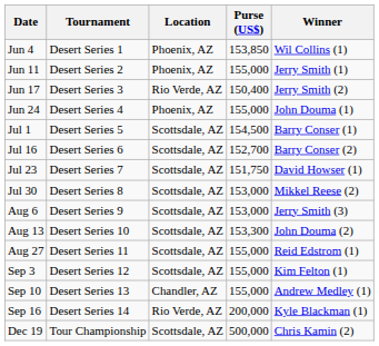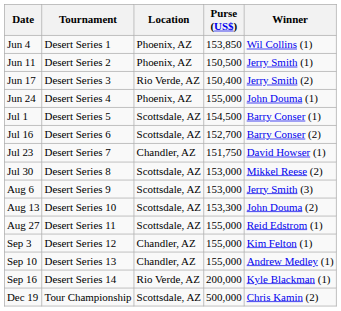 <table class="wikitable" style="font-size:95%">
 <tr>
 <th>Date</th>
 <th>Tournament</th>
 <th>Location</th>
 <th>Purse<br>(<a href='#'>US$</a>)</th>
 <th>Winner</th>
 </tr>
 <tr>
 <td>Jun 4</td>
 <td>Desert Series 1</td>
 <td>Phoenix, AZ</td>
 <td align=right>153,850</td>
 <td> <a href='#'>Wil Collins</a> (1)</td>
 </tr>
 <tr>
 <td>Jun 11</td>
 <td>Desert Series 2</td>
 <td>Phoenix, AZ</td>
-<td align=right>155,000</td>
+<td align=right>150,500</td>
 <td> <a href='#'>Jerry Smith</a> (1)</td>
 </tr>
 <tr>
 <td>Jun 17</td>
 <td>Desert Series 3</td>
 <td>Rio Verde, AZ</td>
 <td align=right>150,400</td>
 <td> <a href='#'>Jerry Smith</a> (2)</td>
 </tr>
 <tr>
 <td>Jun 24</td>
 <td>Desert Series 4</td>
 <td>Phoenix, AZ</td>
 <td align=right>155,000</td>
 <td> <a href='#'>John Douma</a> (1)</td>
 </tr>
 <tr>
 <td>Jul 1</td>
 <td>Desert Series 5</td>
 <td>Scottsdale, AZ</td>
 <td align=right>154,500</td>
 <td> <a href='#'>Barry Conser</a> (1)</td>
 </tr>
 <tr>
 <td>Jul 16</td>
 <td>Desert Series 6</td>
 <td>Scottsdale, AZ</td>
 <td align=right>152,700</td>
 <td> <a href='#'>Barry Conser</a> (2)</td>
 </tr>
 <tr>
 <td>Jul 23</td>
 <td>Desert Series 7</td>
-<td>Scottsdale, AZ</td>
+<td>Chandler, AZ</td>
 <td align=right>151,750</td>
 <td> <a href='#'>David Howser</a> (1)</td>
 </tr>
 <tr>
 <td>Jul 30</td>
 <td>Desert Series 8</td>
 <td>Scottsdale, AZ</td>
 <td align=right>153,000</td>
 <td> <a href='#'>Mikkel Reese</a> (2)</td>
 </tr>
 <tr>
 <td>Aug 6</td>
 <td>Desert Series 9</td>
 <td>Scottsdale, AZ</td>
 <td align=right>153,000</td>
 <td> <a href='#'>Jerry Smith</a> (3)</td>
 </tr>
 <tr>
 <td>Aug 13</td>
 <td>Desert Series 10</td>
 <td>Scottsdale, AZ</td>
 <td align=right>153,300</td>
 <td> <a href='#'>John Douma</a> (2)</td>
 </tr>
 <tr>
 <td>Aug 27</td>
 <td>Desert Series 11</td>
 <td>Scottsdale, AZ</td>
 <td align=right>155,000</td>
 <td> <a href='#'>Reid Edstrom</a> (1)</td>
 </tr>
 <tr>
 <td>Sep 3</td>
 <td>Desert Series 12</td>
-<td>Scottsdale, AZ</td>
+<td>Chandler, AZ</td>
 <td align=right>155,000</td>
 <td> <a href='#'>Kim Felton</a> (1)</td>
 </tr>
 <tr>
 <td>Sep 10</td>
 <td>Desert Series 13</td>
 <td>Chandler, AZ</td>
 <td align=right>155,000</td>
 <td> <a href='#'>Andrew Medley</a> (1)</td>
 </tr>
 <tr>
 <td>Sep 16</td>
 <td>Desert Series 14</td>
 <td>Rio Verde, AZ</td>
 <td align=right>200,000</td>
 <td> <a href='#'>Kyle Blackman</a> (1)</td>
 </tr>
 <tr>
 <td>Dec 19</td>
 <td>Tour Championship</td>
 <td>Scottsdale, AZ</td>
 <td align=right>500,000</td>
 <td> <a href='#'>Chris Kamin</a> (2)</td>
 </tr>
 </table>
